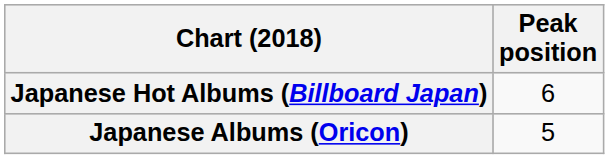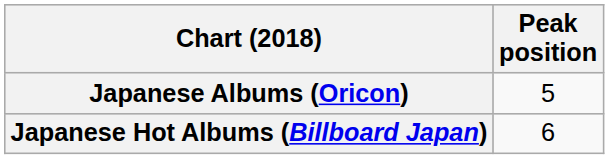 <table class="wikitable plainrowheaders sortable" style="text-align:center;">
 <tr>
 <th scope="col">Chart (2018)</th>
 <th scope="col">Peak<br>position</th>
 </tr>
 <tr>
+<th scope="row">Japanese Albums (<a href='#'>Oricon</a>)</th>
+<td align="center">5</td>
+</tr>
+<tr>
 <th scope="row">Japanese Hot Albums (<em><a href='#'>Billboard Japan</a></em>)</th>
 <td align="center">6</td>
 </tr>
-<tr>
-<th scope="row">Japanese Albums (<a href='#'>Oricon</a>)</th>
-<td align="center">5</td>
-</tr>
 </table>
